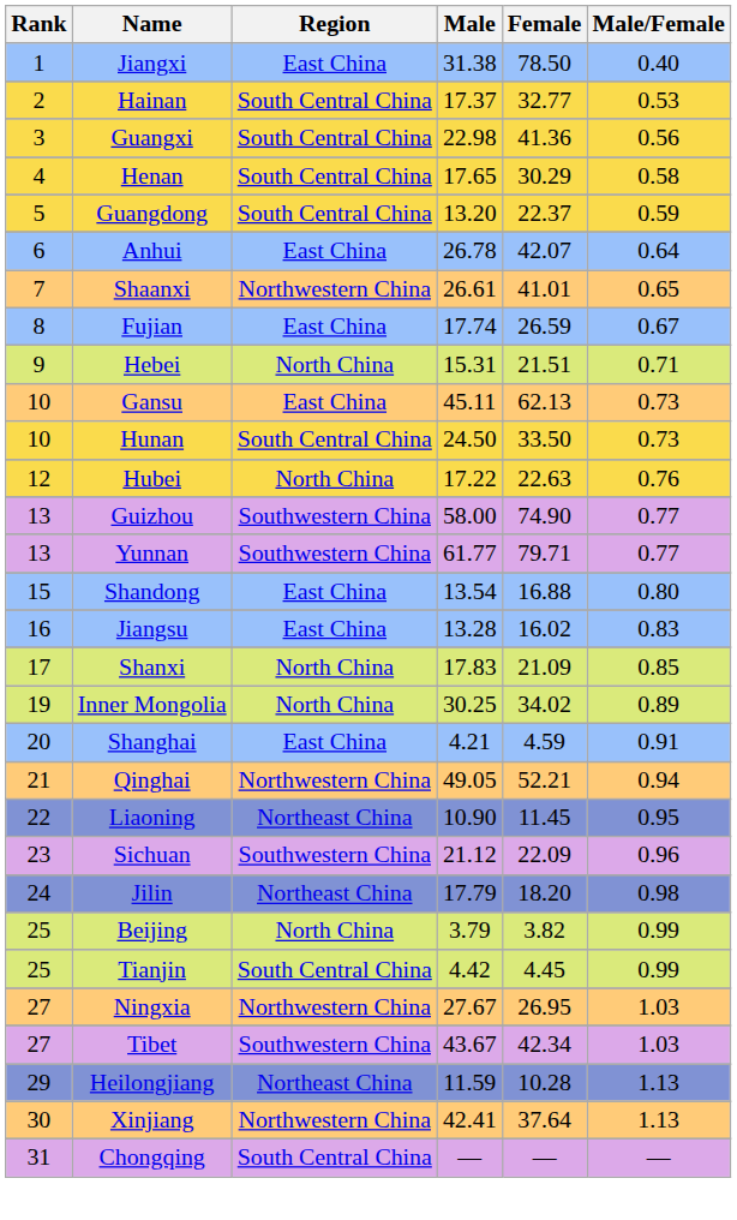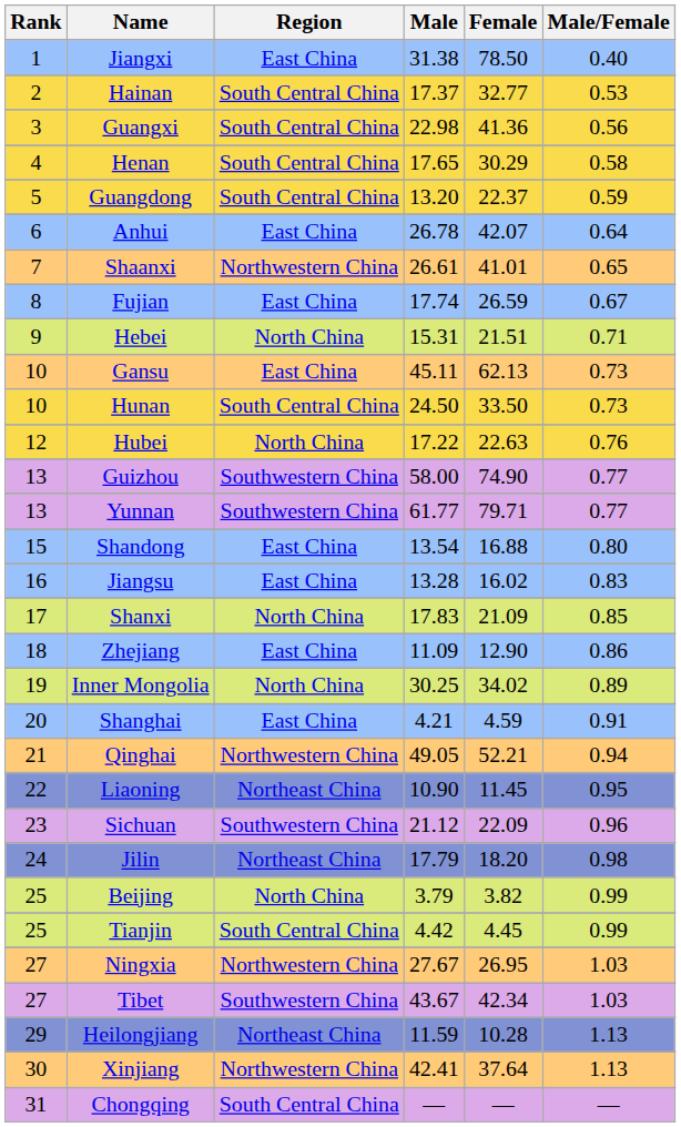 <table class="wikitable sortable">
 <tr>
 <th>Rank</th>
 <th>Name</th>
 <th>Region</th>
 <th>Male</th>
 <th>Female</th>
 <th>Male/Female</th>
 </tr>
 <tr>
 </tr>
 <tr align="center" style="background-color: #99c1fb;">
 <td>1</td>
 <td><a href='#'>Jiangxi</a></td>
 <td><a href='#'>East China</a></td>
 <td>31.38</td>
 <td>78.50</td>
 <td>0.40</td>
 </tr>
 <tr>
 </tr>
 <tr align="center" style="background-color: #fadb4c;">
 <td>2</td>
 <td><a href='#'>Hainan</a></td>
 <td><a href='#'>South Central China</a></td>
 <td>17.37</td>
 <td>32.77</td>
 <td>0.53</td>
 </tr>
 <tr>
 </tr>
 <tr align="center" style="background-color: #fadb4c;">
 <td>3</td>
 <td><a href='#'>Guangxi</a></td>
 <td><a href='#'>South Central China</a></td>
 <td>22.98</td>
 <td>41.36</td>
 <td>0.56</td>
 </tr>
 <tr>
 </tr>
 <tr align="center" style="background-color: #fadb4c;">
 <td>4</td>
 <td><a href='#'>Henan</a></td>
 <td><a href='#'>South Central China</a></td>
 <td>17.65</td>
 <td>30.29</td>
 <td>0.58</td>
 </tr>
 <tr>
 </tr>
 <tr align="center" style="background-color: #fadb4c;">
 <td>5</td>
 <td><a href='#'>Guangdong</a></td>
 <td><a href='#'>South Central China</a></td>
 <td>13.20</td>
 <td>22.37</td>
 <td>0.59</td>
 </tr>
 <tr>
 </tr>
 <tr align="center" style="background-color: #99c1fb;">
 <td>6</td>
 <td><a href='#'>Anhui</a></td>
 <td><a href='#'>East China</a></td>
 <td>26.78</td>
 <td>42.07</td>
 <td>0.64</td>
 </tr>
 <tr>
 </tr>
 <tr align="center" style="background-color: #ffcb78;">
 <td>7</td>
 <td><a href='#'>Shaanxi</a></td>
 <td><a href='#'>Northwestern China</a></td>
 <td>26.61</td>
 <td>41.01</td>
 <td>0.65</td>
 </tr>
 <tr>
 </tr>
 <tr align="center" style="background-color: #99c1fb;">
 <td>8</td>
 <td><a href='#'>Fujian</a></td>
 <td><a href='#'>East China</a></td>
 <td>17.74</td>
 <td>26.59</td>
 <td>0.67</td>
 </tr>
 <tr>
 </tr>
 <tr align="center" style="background-color: #daea7b;">
 <td>9</td>
 <td><a href='#'>Hebei</a></td>
 <td><a href='#'>North China</a></td>
 <td>15.31</td>
 <td>21.51</td>
 <td>0.71</td>
 </tr>
 <tr>
 </tr>
 <tr align="center" style="background-color: #ffcb78;">
 <td>10</td>
 <td><a href='#'>Gansu</a></td>
 <td><a href='#'>East China</a></td>
 <td>45.11</td>
 <td>62.13</td>
 <td>0.73</td>
 </tr>
 <tr>
 </tr>
 <tr align="center" style="background-color: #fadb4c;">
 <td>10</td>
 <td><a href='#'>Hunan</a></td>
 <td><a href='#'>South Central China</a></td>
 <td>24.50</td>
 <td>33.50</td>
 <td>0.73</td>
 </tr>
 <tr>
 </tr>
 <tr align="center" style="background-color: #fadb4c;">
 <td>12</td>
 <td><a href='#'>Hubei</a></td>
 <td><a href='#'>North China</a></td>
 <td>17.22</td>
 <td>22.63</td>
 <td>0.76</td>
 </tr>
 <tr>
 </tr>
 <tr align="center" style="background-color: #dca9e9;">
 <td>13</td>
 <td><a href='#'>Guizhou</a></td>
 <td><a href='#'>Southwestern China</a></td>
 <td>58.00</td>
 <td>74.90</td>
 <td>0.77</td>
 </tr>
 <tr>
 </tr>
 <tr align="center" style="background-color: #dca9e9;">
 <td>13</td>
 <td><a href='#'>Yunnan</a></td>
 <td><a href='#'>Southwestern China</a></td>
 <td>61.77</td>
 <td>79.71</td>
 <td>0.77</td>
 </tr>
 <tr>
 </tr>
 <tr align="center" style="background-color: #99c1fb;">
 <td>15</td>
 <td><a href='#'>Shandong</a></td>
 <td><a href='#'>East China</a></td>
 <td>13.54</td>
 <td>16.88</td>
 <td>0.80</td>
 </tr>
 <tr>
 </tr>
 <tr align="center" style="background-color: #99c1fb;">
 <td>16</td>
 <td><a href='#'>Jiangsu</a></td>
 <td><a href='#'>East China</a></td>
 <td>13.28</td>
 <td>16.02</td>
 <td>0.83</td>
 </tr>
 <tr>
 </tr>
 <tr align="center" style="background-color: #daea7b;">
 <td>17</td>
 <td><a href='#'>Shanxi</a></td>
 <td><a href='#'>North China</a></td>
 <td>17.83</td>
 <td>21.09</td>
 <td>0.85</td>
 </tr>
 <tr>
 </tr>
+<tr align="center" style="background-color: #99c1fb;">
+<td>18</td>
+<td><a href='#'>Zhejiang</a></td>
+<td><a href='#'>East China</a></td>
+<td>11.09</td>
+<td>12.90</td>
+<td>0.86</td>
+</tr>
 <tr>
 </tr>
 <tr align="center" style="background-color: #daea7b;">
 <td>19</td>
 <td><a href='#'>Inner Mongolia</a></td>
 <td><a href='#'>North China</a></td>
 <td>30.25</td>
 <td>34.02</td>
 <td>0.89</td>
 </tr>
 <tr>
 </tr>
 <tr align="center" style="background-color: #99c1fb;">
 <td>20</td>
 <td><a href='#'>Shanghai</a></td>
 <td><a href='#'>East China</a></td>
 <td>4.21</td>
 <td>4.59</td>
 <td>0.91</td>
 </tr>
 <tr>
 </tr>
 <tr align="center" style="background-color: #ffcb78;">
 <td>21</td>
 <td><a href='#'>Qinghai</a></td>
 <td><a href='#'>Northwestern China</a></td>
 <td>49.05</td>
 <td>52.21</td>
 <td>0.94</td>
 </tr>
 <tr>
 </tr>
 <tr align="center" style="background-color: #8092d4;">
 <td>22</td>
 <td><a href='#'>Liaoning</a></td>
 <td><a href='#'>Northeast China</a></td>
 <td>10.90</td>
 <td>11.45</td>
 <td>0.95</td>
 </tr>
 <tr>
 </tr>
 <tr align="center" style="background-color: #dca9e9;">
 <td>23</td>
 <td><a href='#'>Sichuan</a></td>
 <td><a href='#'>Southwestern China</a></td>
 <td>21.12</td>
 <td>22.09</td>
 <td>0.96</td>
 </tr>
 <tr>
 </tr>
 <tr align="center" style="background-color: #8092d4;">
 <td>24</td>
 <td><a href='#'>Jilin</a></td>
 <td><a href='#'>Northeast China</a></td>
 <td>17.79</td>
 <td>18.20</td>
 <td>0.98</td>
 </tr>
 <tr>
 </tr>
 <tr align="center" style="background-color: #daea7b;">
 <td>25</td>
 <td><a href='#'>Beijing</a></td>
 <td><a href='#'>North China</a></td>
 <td>3.79</td>
 <td>3.82</td>
 <td>0.99</td>
 </tr>
 <tr>
 </tr>
 <tr align="center" style="background-color: #daea7b;">
 <td>25</td>
 <td><a href='#'>Tianjin</a></td>
 <td><a href='#'>South Central China</a></td>
 <td>4.42</td>
 <td>4.45</td>
 <td>0.99</td>
 </tr>
 <tr>
 </tr>
 <tr align="center" style="background-color: #ffcb78;">
 <td>27</td>
 <td><a href='#'>Ningxia</a></td>
 <td><a href='#'>Northwestern China</a></td>
 <td>27.67</td>
 <td>26.95</td>
 <td>1.03</td>
 </tr>
 <tr>
 </tr>
 <tr align="center" style="background-color: #dca9e9;">
 <td>27</td>
 <td><a href='#'>Tibet</a></td>
 <td><a href='#'>Southwestern China</a></td>
 <td>43.67</td>
 <td>42.34</td>
 <td>1.03</td>
 </tr>
 <tr>
 </tr>
 <tr align="center" style="background-color: #8092d4;">
 <td>29</td>
 <td><a href='#'>Heilongjiang</a></td>
 <td><a href='#'>Northeast China</a></td>
 <td>11.59</td>
 <td>10.28</td>
 <td>1.13</td>
 </tr>
 <tr>
 </tr>
 <tr align="center" style="background-color: #ffcb78;">
 <td>30</td>
 <td><a href='#'>Xinjiang</a></td>
 <td><a href='#'>Northwestern China</a></td>
 <td>42.41</td>
 <td>37.64</td>
 <td>1.13</td>
 </tr>
 <tr>
 </tr>
 <tr align="center" style="background-color: #dca9e9;">
 <td>31</td>
 <td><a href='#'>Chongqing</a></td>
 <td><a href='#'>South Central China</a></td>
 <td>—</td>
 <td>—</td>
 <td>—</td>
 </tr>
 </table>
